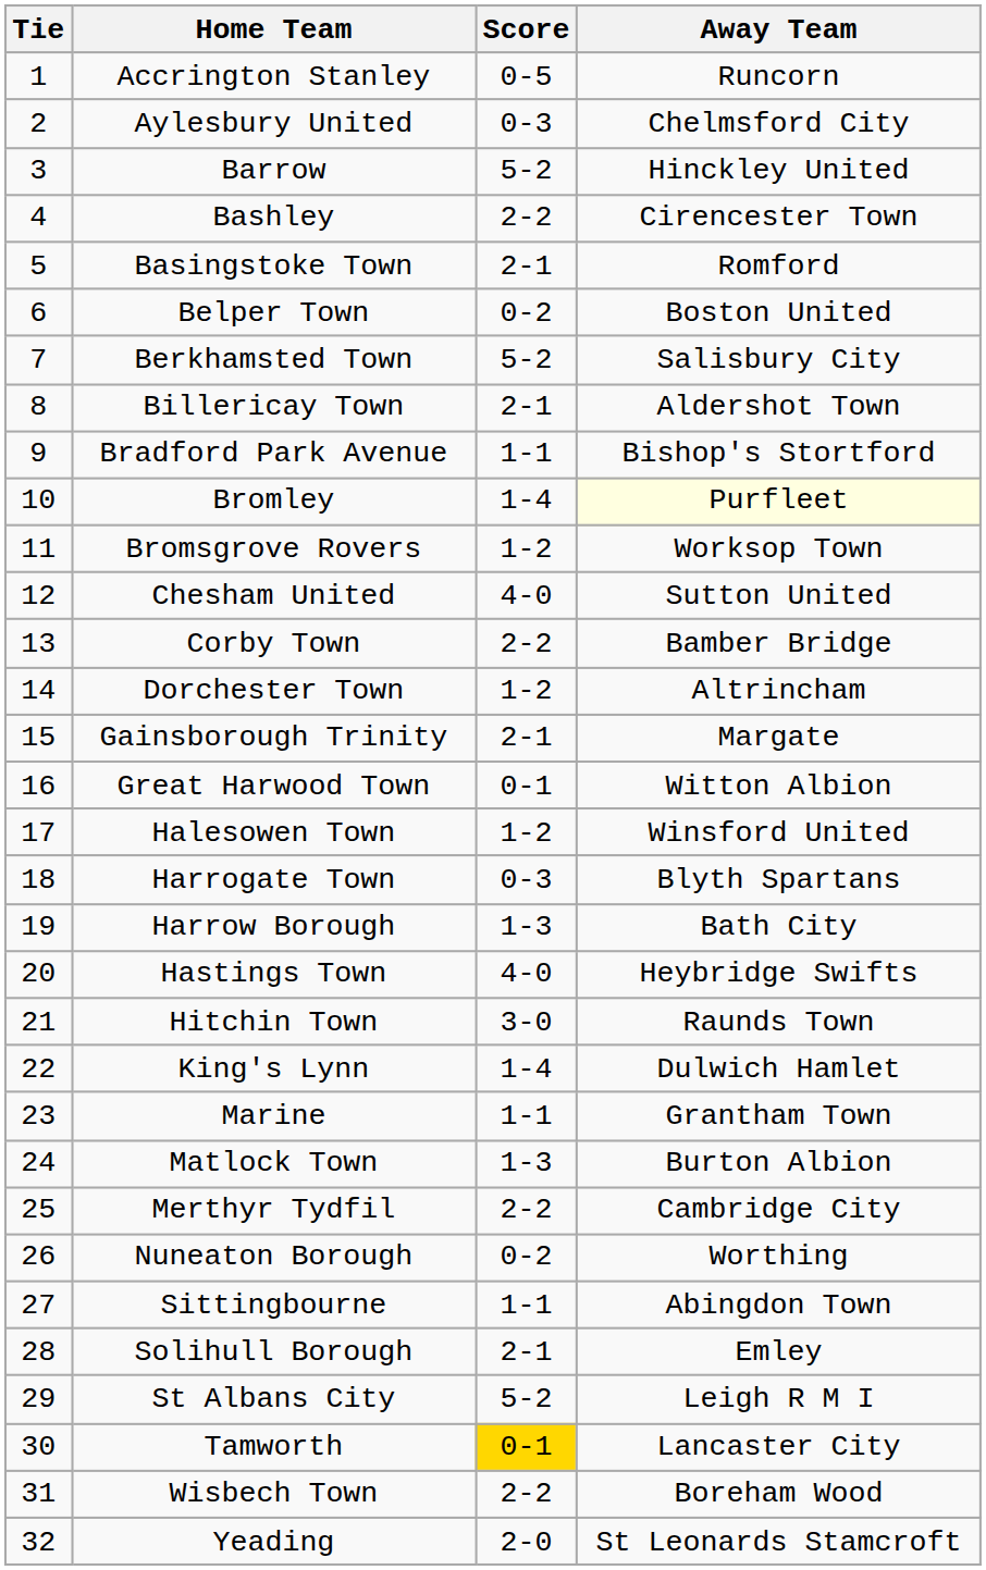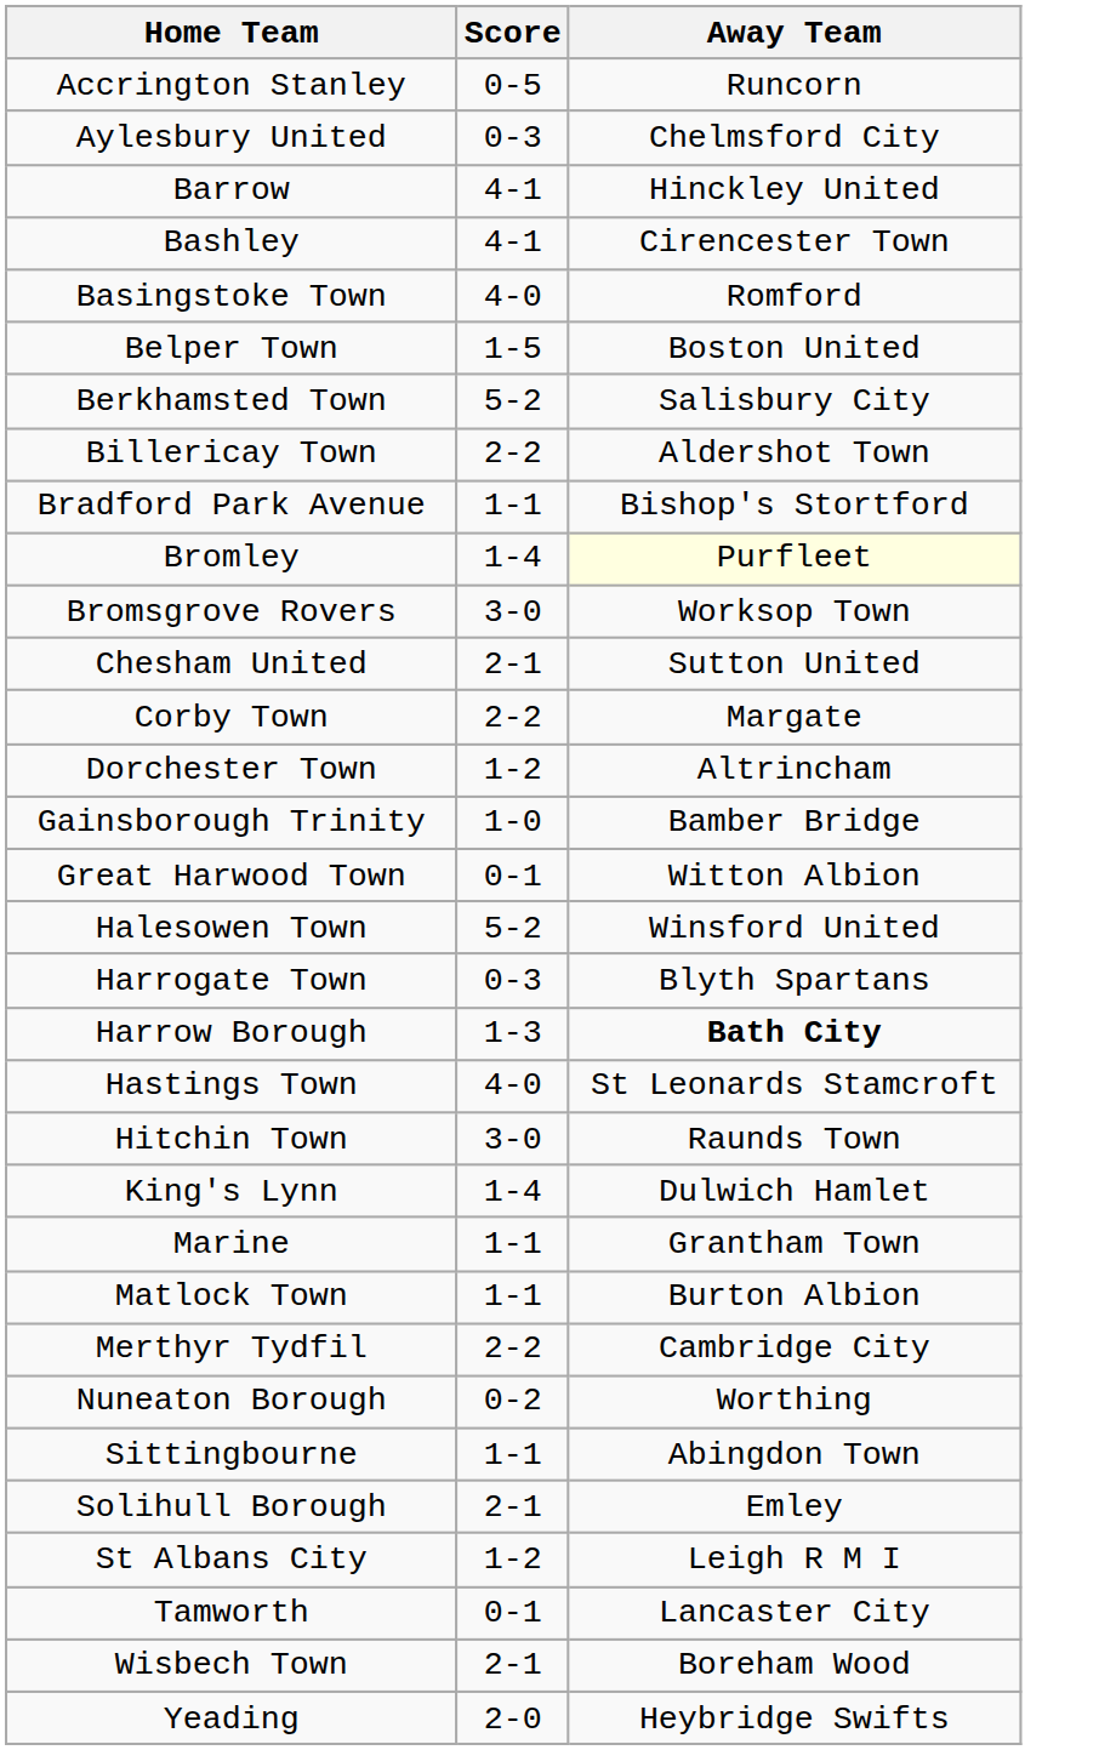 <table class="wikitable" style="text-align:center;">
 <tr>
-<th width=20>Tie</th>
 <th width=175>Home Team</th>
 <th width=20>Score</th>
 <th width=175>Away Team</th>
 </tr>
 <tr>
-<td>1</td>
 <td>Accrington Stanley</td>
 <td>0-5</td>
 <td>Runcorn</td>
 </tr>
 <tr>
-<td>2</td>
 <td>Aylesbury United</td>
 <td>0-3</td>
 <td>Chelmsford City</td>
 </tr>
 <tr>
-<td>3</td>
 <td>Barrow</td>
-<td>5-2</td>
+<td>4-1</td>
 <td>Hinckley United</td>
 </tr>
 <tr>
-<td>4</td>
 <td>Bashley</td>
-<td>2-2</td>
+<td>4-1</td>
 <td>Cirencester Town</td>
 </tr>
 <tr>
-<td>5</td>
 <td>Basingstoke Town</td>
-<td>2-1</td>
+<td>4-0</td>
 <td>Romford</td>
 </tr>
 <tr>
-<td>6</td>
 <td>Belper Town</td>
-<td>0-2</td>
+<td>1-5</td>
 <td>Boston United</td>
 </tr>
 <tr>
-<td>7</td>
 <td>Berkhamsted Town</td>
 <td>5-2</td>
 <td>Salisbury City</td>
 </tr>
 <tr>
-<td>8</td>
 <td>Billericay Town</td>
-<td>2-1</td>
+<td>2-2</td>
 <td>Aldershot Town</td>
 </tr>
 <tr>
-<td>9</td>
 <td>Bradford Park Avenue</td>
 <td>1-1</td>
 <td>Bishop's Stortford</td>
 </tr>
 <tr>
-<td>10</td>
 <td>Bromley</td>
 <td>1-4</td>
 <td style="background: lightyellow;">Purfleet</td>
 </tr>
 <tr>
-<td>11</td>
 <td>Bromsgrove Rovers</td>
-<td>1-2</td>
+<td>3-0</td>
 <td>Worksop Town</td>
 </tr>
 <tr>
-<td>12</td>
 <td>Chesham United</td>
-<td>4-0</td>
+<td>2-1</td>
 <td>Sutton United</td>
 </tr>
 <tr>
-<td>13</td>
 <td>Corby Town</td>
 <td>2-2</td>
-<td>Bamber Bridge</td>
+<td>Margate</td>
 </tr>
 <tr>
-<td>14</td>
 <td>Dorchester Town</td>
 <td>1-2</td>
 <td>Altrincham</td>
 </tr>
 <tr>
-<td>15</td>
 <td>Gainsborough Trinity</td>
-<td>2-1</td>
-<td>Margate</td>
+<td>1-0</td>
+<td>Bamber Bridge</td>
 </tr>
 <tr>
-<td>16</td>
 <td>Great Harwood Town</td>
 <td>0-1</td>
 <td>Witton Albion</td>
 </tr>
 <tr>
-<td>17</td>
 <td>Halesowen Town</td>
-<td>1-2</td>
+<td>5-2</td>
 <td>Winsford United</td>
 </tr>
 <tr>
-<td>18</td>
 <td>Harrogate Town</td>
 <td>0-3</td>
 <td>Blyth Spartans</td>
 </tr>
 <tr>
-<td>19</td>
 <td>Harrow Borough</td>
 <td>1-3</td>
-<td>Bath City</td>
+<td><strong>Bath City</strong></td>
 </tr>
 <tr>
-<td>20</td>
 <td>Hastings Town</td>
 <td>4-0</td>
-<td>Heybridge Swifts</td>
+<td>St Leonards Stamcroft</td>
 </tr>
 <tr>
-<td>21</td>
 <td>Hitchin Town</td>
 <td>3-0</td>
 <td>Raunds Town</td>
 </tr>
 <tr>
-<td>22</td>
 <td>King's Lynn</td>
 <td>1-4</td>
 <td>Dulwich Hamlet</td>
 </tr>
 <tr>
-<td>23</td>
 <td>Marine</td>
 <td>1-1</td>
 <td>Grantham Town</td>
 </tr>
 <tr>
-<td>24</td>
 <td>Matlock Town</td>
-<td>1-3</td>
+<td>1-1</td>
 <td>Burton Albion</td>
 </tr>
 <tr>
-<td>25</td>
 <td>Merthyr Tydfil</td>
 <td>2-2</td>
 <td>Cambridge City</td>
 </tr>
 <tr>
-<td>26</td>
 <td>Nuneaton Borough</td>
 <td>0-2</td>
 <td>Worthing</td>
 </tr>
 <tr>
-<td>27</td>
 <td>Sittingbourne</td>
 <td>1-1</td>
 <td>Abingdon Town</td>
 </tr>
 <tr>
-<td>28</td>
 <td>Solihull Borough</td>
 <td>2-1</td>
 <td>Emley</td>
 </tr>
 <tr>
-<td>29</td>
 <td>St Albans City</td>
-<td>5-2</td>
+<td>1-2</td>
 <td>Leigh R M I</td>
 </tr>
 <tr>
-<td>30</td>
 <td>Tamworth</td>
-<td style="background: gold;">0-1</td>
+<td>0-1</td>
 <td>Lancaster City</td>
 </tr>
 <tr>
-<td>31</td>
 <td>Wisbech Town</td>
-<td>2-2</td>
+<td>2-1</td>
 <td>Boreham Wood</td>
 </tr>
 <tr>
-<td>32</td>
 <td>Yeading</td>
 <td>2-0</td>
-<td>St Leonards Stamcroft</td>
+<td>Heybridge Swifts</td>
 </tr>
 </table>
